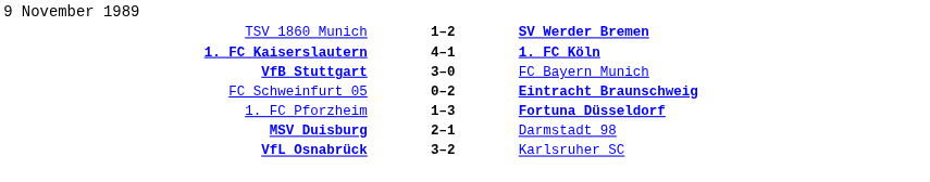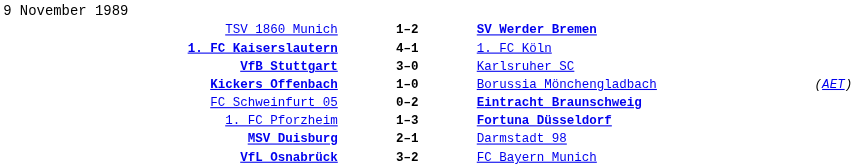 <table width=100% cellspacing=1>
 <tr>
 <th width=25%></th>
 <th width=10%></th>
 <th width=25%></th>
 <th></th>
 </tr>
 <tr>
 <td>9 November 1989</td>
 </tr>
 <tr style=font-size:90%>
 <td align=right><a href='#'>TSV 1860 Munich</a></td>
 <td align=center><strong>1–2</strong></td>
 <td><strong><a href='#'>SV Werder Bremen</a></strong></td>
 </tr>
 <tr style=font-size:90%>
 <td align=right><strong><a href='#'>1. FC Kaiserslautern</a></strong></td>
 <td align=center><strong>4–1</strong></td>
-<td><strong><a href='#'>1. FC Köln</a></strong></td>
+<td><a href='#'>1. FC Köln</a></td>
 </tr>
 <tr style=font-size:90%>
 <td align=right><strong><a href='#'>VfB Stuttgart</a></strong></td>
 <td align=center><strong>3–0</strong></td>
-<td><a href='#'>FC Bayern Munich</a></td>
+<td><a href='#'>Karlsruher SC</a></td>
+</tr>
+<tr style=font-size:90%>
+<td align=right><strong><a href='#'>Kickers Offenbach</a></strong></td>
+<td align=center><strong>1–0</strong></td>
+<td><a href='#'>Borussia Mönchengladbach</a></td>
+<td><em>(<a href='#'>AET</a>)</em></td>
 </tr>
 <tr style=font-size:90%>
 <td align=right><a href='#'>FC Schweinfurt 05</a></td>
 <td align=center><strong>0–2</strong></td>
 <td><strong><a href='#'>Eintracht Braunschweig</a></strong></td>
 </tr>
 <tr style=font-size:90%>
 <td align=right><a href='#'>1. FC Pforzheim</a></td>
 <td align=center><strong>1–3</strong></td>
 <td><strong><a href='#'>Fortuna Düsseldorf</a></strong></td>
 </tr>
 <tr style=font-size:90%>
 <td align=right><strong><a href='#'>MSV Duisburg</a></strong></td>
 <td align=center><strong>2–1</strong></td>
 <td><a href='#'>Darmstadt 98</a></td>
 </tr>
 <tr style=font-size:90%>
 <td align=right><strong><a href='#'>VfL Osnabrück</a></strong></td>
 <td align=center><strong>3–2</strong></td>
-<td><a href='#'>Karlsruher SC</a></td>
+<td><a href='#'>FC Bayern Munich</a></td>
 </tr>
 </table>
